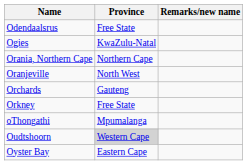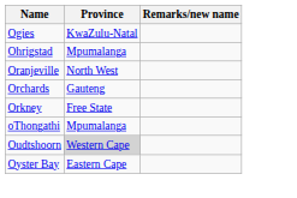 <table class="wikitable sortable" style="font-size: 95%;">
 <tr>
 <th>Name</th>
 <th>Province</th>
 <th>Remarks/new name</th>
 </tr>
 <tr>
-<td><a href='#'>Odendaalsrus</a></td>
-<td><a href='#'>Free State</a></td>
-<td></td>
-</tr>
-<tr>
 <td><a href='#'>Ogies</a></td>
 <td><a href='#'>KwaZulu-Natal</a></td>
 <td></td>
 </tr>
 <tr>
-<td><a href='#'>Orania, Northern Cape</a></td>
-<td><a href='#'>Northern Cape</a></td>
+<td><a href='#'>Ohrigstad</a></td>
+<td><a href='#'>Mpumalanga</a></td>
 <td></td>
 </tr>
 <tr>
 <td><a href='#'>Oranjeville</a></td>
 <td><a href='#'>North West</a></td>
 <td></td>
 </tr>
 <tr>
 <td><a href='#'>Orchards</a></td>
 <td><a href='#'>Gauteng</a></td>
 <td></td>
 </tr>
 <tr>
 <td><a href='#'>Orkney</a></td>
 <td><a href='#'>Free State</a></td>
 <td></td>
 </tr>
 <tr>
 <td><a href='#'>oThongathi</a></td>
 <td><a href='#'>Mpumalanga</a></td>
 <td></td>
 </tr>
 <tr>
 <td><a href='#'>Oudtshoorn</a></td>
 <td style="background: lightgrey;"><a href='#'>Western Cape</a></td>
 <td></td>
 </tr>
 <tr>
 <td><a href='#'>Oyster Bay</a></td>
 <td><a href='#'>Eastern Cape</a></td>
 <td></td>
 </tr>
 </table>
